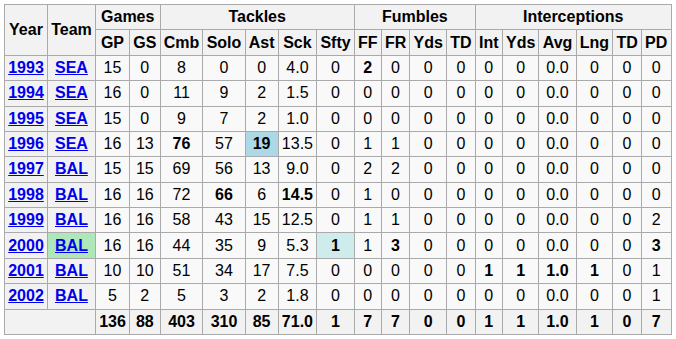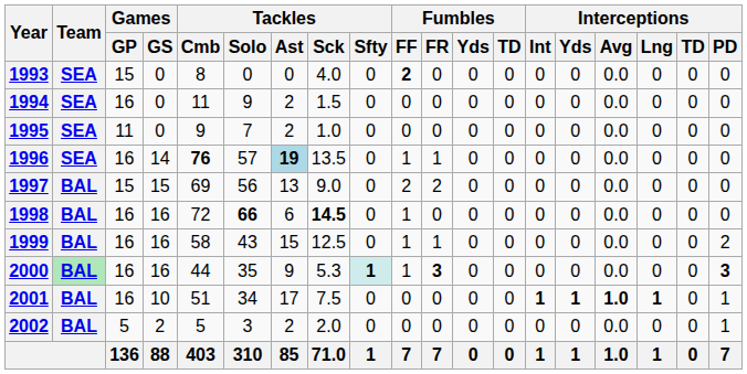 <table class="wikitable" style="text-align:center;">
 <tr>
 <th rowspan="2">Year</th>
 <th rowspan="2">Team</th>
 <th colspan="2">Games</th>
 <th colspan="5">Tackles</th>
 <th colspan="4">Fumbles</th>
 <th colspan="6">Interceptions</th>
 </tr>
 <tr>
 <th>GP</th>
 <th>GS</th>
 <th>Cmb</th>
 <th>Solo</th>
 <th>Ast</th>
 <th>Sck</th>
 <th>Sfty</th>
 <th>FF</th>
 <th>FR</th>
 <th>Yds</th>
 <th>TD</th>
 <th>Int</th>
 <th>Yds</th>
 <th>Avg</th>
 <th>Lng</th>
 <th>TD</th>
 <th>PD</th>
 </tr>
 <tr>
 <th><a href='#'>1993</a></th>
 <th><a href='#'>SEA</a></th>
 <td>15</td>
 <td>0</td>
 <td>8</td>
 <td>0</td>
 <td>0</td>
 <td>4.0</td>
 <td>0</td>
 <td><strong>2</strong></td>
 <td>0</td>
 <td>0</td>
 <td>0</td>
 <td>0</td>
 <td>0</td>
 <td>0.0</td>
 <td>0</td>
 <td>0</td>
 <td>0</td>
 </tr>
 <tr>
 <th><a href='#'>1994</a></th>
 <th><a href='#'>SEA</a></th>
 <td>16</td>
 <td>0</td>
 <td>11</td>
 <td>9</td>
 <td>2</td>
 <td>1.5</td>
 <td>0</td>
 <td>0</td>
 <td>0</td>
 <td>0</td>
 <td>0</td>
 <td>0</td>
 <td>0</td>
 <td>0.0</td>
 <td>0</td>
 <td>0</td>
 <td>0</td>
 </tr>
 <tr>
 <th><a href='#'>1995</a></th>
 <th><a href='#'>SEA</a></th>
-<td>15</td>
+<td>11</td>
 <td>0</td>
 <td>9</td>
 <td>7</td>
 <td>2</td>
 <td>1.0</td>
 <td>0</td>
 <td>0</td>
 <td>0</td>
 <td>0</td>
 <td>0</td>
 <td>0</td>
 <td>0</td>
 <td>0.0</td>
 <td>0</td>
 <td>0</td>
 <td>0</td>
 </tr>
 <tr>
 <th><a href='#'>1996</a></th>
 <th><a href='#'>SEA</a></th>
 <td>16</td>
-<td>13</td>
+<td>14</td>
 <td><strong>76</strong></td>
 <td>57</td>
 <td style="background: lightblue;"><strong>19</strong></td>
 <td>13.5</td>
 <td>0</td>
 <td>1</td>
 <td>1</td>
 <td>0</td>
 <td>0</td>
 <td>0</td>
 <td>0</td>
 <td>0.0</td>
 <td>0</td>
 <td>0</td>
 <td>0</td>
 </tr>
 <tr>
 <th><a href='#'>1997</a></th>
 <th><a href='#'>BAL</a></th>
 <td>15</td>
 <td>15</td>
 <td>69</td>
 <td>56</td>
 <td>13</td>
 <td>9.0</td>
 <td>0</td>
 <td>2</td>
 <td>2</td>
 <td>0</td>
 <td>0</td>
 <td>0</td>
 <td>0</td>
 <td>0.0</td>
 <td>0</td>
 <td>0</td>
 <td>0</td>
 </tr>
 <tr>
 <th><a href='#'>1998</a></th>
 <th><a href='#'>BAL</a></th>
 <td>16</td>
 <td>16</td>
 <td>72</td>
 <td><strong>66</strong></td>
 <td>6</td>
 <td><strong>14.5</strong></td>
 <td>0</td>
 <td>1</td>
 <td>0</td>
 <td>0</td>
 <td>0</td>
 <td>0</td>
 <td>0</td>
 <td>0.0</td>
 <td>0</td>
 <td>0</td>
 <td>0</td>
 </tr>
 <tr>
 <th><a href='#'>1999</a></th>
 <th><a href='#'>BAL</a></th>
 <td>16</td>
 <td>16</td>
 <td>58</td>
 <td>43</td>
 <td>15</td>
 <td>12.5</td>
 <td>0</td>
 <td>1</td>
 <td>1</td>
 <td>0</td>
 <td>0</td>
 <td>0</td>
 <td>0</td>
 <td>0.0</td>
 <td>0</td>
 <td>0</td>
 <td>2</td>
 </tr>
 <tr>
 <th><a href='#'>2000</a></th>
 <th style="background:#afe6ba;"><a href='#'>BAL</a></th>
 <td>16</td>
 <td>16</td>
 <td>44</td>
 <td>35</td>
 <td>9</td>
 <td>5.3</td>
 <td style="background:#cfecec;"><strong>1</strong></td>
 <td>1</td>
 <td><strong>3 </strong></td>
 <td>0</td>
 <td>0</td>
 <td>0</td>
 <td>0</td>
 <td>0.0</td>
 <td>0</td>
 <td>0</td>
 <td><strong>3</strong></td>
 </tr>
 <tr>
 <th><a href='#'>2001</a></th>
 <th><a href='#'>BAL</a></th>
-<td>10</td>
+<td>16</td>
 <td>10</td>
 <td>51</td>
 <td>34</td>
 <td>17</td>
 <td>7.5</td>
 <td>0</td>
 <td>0</td>
 <td>0</td>
 <td>0</td>
 <td>0</td>
 <td><strong>1</strong></td>
 <td><strong>1</strong></td>
 <td><strong>1.0</strong></td>
 <td><strong>1</strong></td>
 <td>0</td>
 <td>1</td>
 </tr>
 <tr>
 <th><a href='#'>2002</a></th>
 <th><a href='#'>BAL</a></th>
 <td>5</td>
 <td>2</td>
 <td>5</td>
 <td>3</td>
 <td>2</td>
-<td>1.8</td>
+<td>2.0</td>
 <td>0</td>
 <td>0</td>
 <td>0</td>
 <td>0</td>
 <td>0</td>
 <td>0</td>
 <td>0</td>
 <td>0.0</td>
 <td>0</td>
 <td>0</td>
 <td>1</td>
 </tr>
 <tr>
 <th colspan="2"></th>
 <th>136</th>
 <th>88</th>
 <th>403</th>
 <th>310</th>
 <th>85</th>
 <th>71.0</th>
 <th>1</th>
 <th>7</th>
 <th>7</th>
 <th>0</th>
 <th>0</th>
 <th>1</th>
 <th>1</th>
 <th>1.0</th>
 <th>1</th>
 <th>0</th>
 <th>7</th>
 </tr>
 </table>
